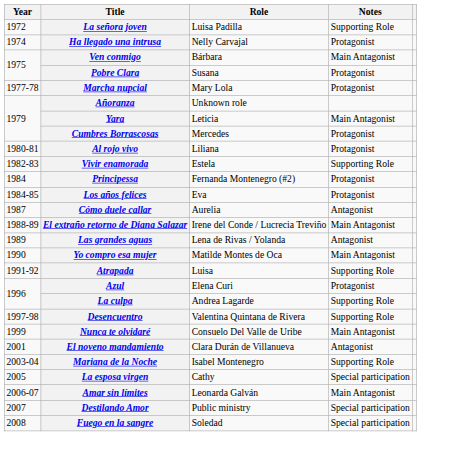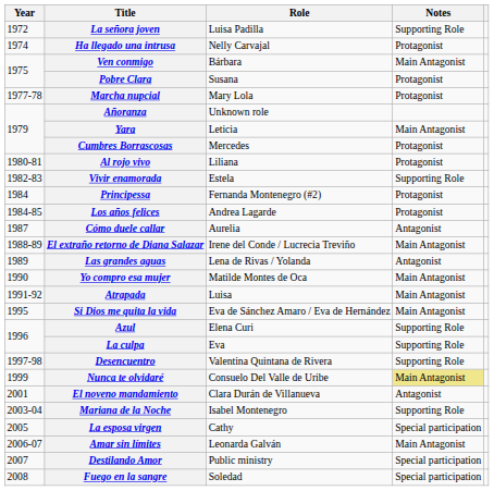 <table class="wikitable plainrowheaders sortable">
 <tr>
 <th scope="col">Year</th>
 <th scope="col">Title</th>
 <th scope="col">Role</th>
 <th scope="col" class="unsortable">Notes</th>
 <th class="unsortable"></th>
 </tr>
 <tr>
 <td>1972</td>
 <th scope="row"><em><a href='#'>La señora joven</a></em></th>
 <td>Luisa Padilla</td>
 <td>Supporting Role</td>
 <td></td>
 </tr>
 <tr>
 <td>1974</td>
 <th scope="row"><em><a href='#'>Ha llegado una intrusa</a></em></th>
 <td>Nelly Carvajal</td>
 <td>Protagonist</td>
 <td></td>
 </tr>
 <tr>
 <td rowspan=2>1975</td>
 <th scope="row"><em><a href='#'>Ven conmigo</a></em></th>
 <td>Bárbara</td>
 <td>Main Antagonist</td>
 <td></td>
 </tr>
 <tr>
 <th scope="row"><em><a href='#'>Pobre Clara</a></em></th>
 <td>Susana</td>
 <td>Protagonist</td>
 <td></td>
 </tr>
 <tr>
 <td>1977-78</td>
 <th scope="row"><em><a href='#'>Marcha nupcial</a></em></th>
 <td>Mary Lola</td>
 <td>Protagonist</td>
 <td></td>
 </tr>
 <tr>
 <td rowspan=3>1979</td>
 <th scope="row"><em><a href='#'>Añoranza</a></em></th>
 <td>Unknown role</td>
 <td></td>
 <td></td>
 </tr>
 <tr>
 <th scope="row"><em><a href='#'>Yara</a></em></th>
 <td>Leticia</td>
 <td>Main Antagonist</td>
 <td></td>
 </tr>
 <tr>
 <th scope="row"><em><a href='#'>Cumbres Borrascosas</a></em></th>
 <td>Mercedes</td>
 <td>Protagonist</td>
 <td></td>
 </tr>
 <tr>
 <td>1980-81</td>
 <th scope="row"><em><a href='#'>Al rojo vivo</a></em></th>
 <td>Liliana</td>
 <td>Protagonist</td>
 <td></td>
 </tr>
 <tr>
 <td>1982-83</td>
 <th scope="row"><em><a href='#'>Vivir enamorada</a></em></th>
 <td>Estela</td>
 <td>Supporting Role</td>
 <td></td>
 </tr>
 <tr>
 <td>1984</td>
 <th scope="row"><em><a href='#'>Principessa</a></em></th>
 <td>Fernanda Montenegro (#2)</td>
 <td>Protagonist</td>
 <td></td>
 </tr>
 <tr>
 <td>1984-85</td>
 <th scope="row"><em><a href='#'>Los años felices</a></em></th>
-<td>Eva</td>
+<td>Andrea Lagarde</td>
 <td>Protagonist</td>
 <td></td>
 </tr>
 <tr>
 <td>1987</td>
 <th scope="row"><em><a href='#'>Cómo duele callar</a></em></th>
 <td>Aurelia</td>
 <td>Antagonist</td>
 <td></td>
 </tr>
 <tr>
 <td>1988-89</td>
 <th scope="row"><em><a href='#'>El extraño retorno de Diana Salazar</a></em></th>
 <td>Irene del Conde / Lucrecia Treviño</td>
 <td>Main Antagonist</td>
 <td></td>
 </tr>
 <tr>
 <td>1989</td>
 <th scope="row"><em><a href='#'>Las grandes aguas</a></em></th>
 <td>Lena de Rivas / Yolanda</td>
 <td>Antagonist</td>
 <td></td>
 </tr>
 <tr>
 <td>1990</td>
 <th scope="row"><em><a href='#'>Yo compro esa mujer</a></em></th>
 <td>Matilde Montes de Oca</td>
 <td>Main Antagonist</td>
 <td></td>
 </tr>
 <tr>
 <td>1991-92</td>
 <th scope="row"><em><a href='#'>Atrapada</a></em></th>
 <td>Luisa</td>
-<td>Supporting Role</td>
+<td>Main Antagonist</td>
+<td></td>
+</tr>
+<tr>
+<td>1995</td>
+<th scope="row"><em><a href='#'>Si Dios me quita la vida</a></em></th>
+<td>Eva de Sánchez Amaro / Eva de Hernández</td>
+<td>Main Antagonist</td>
 <td></td>
 </tr>
 <tr>
 <td rowspan=2>1996</td>
 <th scope="row"><em><a href='#'>Azul</a></em></th>
 <td>Elena Curi</td>
-<td>Protagonist</td>
+<td>Supporting Role</td>
 <td></td>
 </tr>
 <tr>
 <th scope="row"><em><a href='#'>La culpa</a></em></th>
-<td>Andrea Lagarde</td>
+<td>Eva</td>
 <td>Supporting Role</td>
 <td></td>
 </tr>
 <tr>
 <td>1997-98</td>
 <th scope="row"><em><a href='#'>Desencuentro</a></em></th>
 <td>Valentina Quintana de Rivera</td>
 <td>Supporting Role</td>
 <td></td>
 </tr>
 <tr>
 <td>1999</td>
 <th scope="row"><em><a href='#'>Nunca te olvidaré</a></em></th>
 <td>Consuelo Del Valle de Uribe</td>
-<td>Main Antagonist</td>
+<td style="background: khaki;">Main Antagonist</td>
 <td></td>
 </tr>
 <tr>
 <td>2001</td>
 <th scope="row"><em><a href='#'>El noveno mandamiento</a></em></th>
 <td>Clara Durán de Villanueva</td>
 <td>Antagonist</td>
 <td></td>
 </tr>
 <tr>
 <td>2003-04</td>
 <th scope="row"><em><a href='#'>Mariana de la Noche</a></em></th>
 <td>Isabel Montenegro</td>
 <td>Supporting Role</td>
 <td></td>
 </tr>
 <tr>
 <td>2005</td>
 <th scope="row"><em><a href='#'>La esposa virgen</a></em></th>
 <td>Cathy</td>
 <td>Special participation</td>
 <td></td>
 </tr>
 <tr>
 <td>2006-07</td>
 <th scope="row"><em><a href='#'>Amar sin límites</a></em></th>
 <td>Leonarda Galván</td>
 <td>Main Antagonist</td>
 <td></td>
 </tr>
 <tr>
 <td>2007</td>
 <th scope="row"><em><a href='#'>Destilando Amor</a></em></th>
 <td>Public ministry</td>
 <td>Special participation</td>
 <td></td>
 </tr>
 <tr>
 <td>2008</td>
 <th scope="row"><em><a href='#'>Fuego en la sangre</a></em></th>
 <td>Soledad</td>
 <td>Special participation</td>
 <td></td>
 </tr>
 </table>
